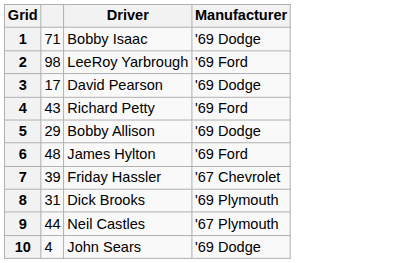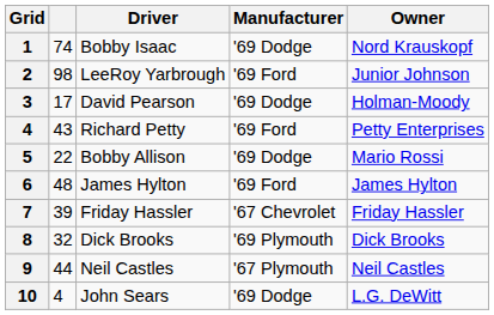 <table class="wikitable">
 <tr>
 <th>Grid</th>
 <th></th>
 <th>Driver</th>
 <th>Manufacturer</th>
+<th>Owner</th>
 </tr>
 <tr>
 <th>1</th>
-<td>71</td>
+<td>74</td>
 <td>Bobby Isaac</td>
 <td>'69 Dodge</td>
+<td><a href='#'>Nord Krauskopf</a></td>
 </tr>
 <tr>
 <th>2</th>
 <td>98</td>
 <td>LeeRoy Yarbrough</td>
 <td>'69 Ford</td>
+<td><a href='#'>Junior Johnson</a></td>
 </tr>
 <tr>
 <th>3</th>
 <td>17</td>
 <td>David Pearson</td>
 <td>'69 Dodge</td>
+<td><a href='#'>Holman-Moody</a></td>
 </tr>
 <tr>
 <th>4</th>
 <td>43</td>
 <td>Richard Petty</td>
 <td>'69 Ford</td>
+<td><a href='#'>Petty Enterprises</a></td>
 </tr>
 <tr>
 <th>5</th>
-<td>29</td>
+<td>22</td>
 <td>Bobby Allison</td>
 <td>'69 Dodge</td>
+<td><a href='#'>Mario Rossi</a></td>
 </tr>
 <tr>
 <th>6</th>
 <td>48</td>
 <td>James Hylton</td>
 <td>'69 Ford</td>
+<td><a href='#'>James Hylton</a></td>
 </tr>
 <tr>
 <th>7</th>
 <td>39</td>
 <td>Friday Hassler</td>
 <td>'67 Chevrolet</td>
+<td><a href='#'>Friday Hassler</a></td>
 </tr>
 <tr>
 <th>8</th>
-<td>31</td>
+<td>32</td>
 <td>Dick Brooks</td>
 <td>'69 Plymouth</td>
+<td><a href='#'>Dick Brooks</a></td>
 </tr>
 <tr>
 <th>9</th>
 <td>44</td>
 <td>Neil Castles</td>
 <td>'67 Plymouth</td>
+<td><a href='#'>Neil Castles</a></td>
 </tr>
 <tr>
 <th>10</th>
 <td>4</td>
 <td>John Sears</td>
 <td>'69 Dodge</td>
+<td><a href='#'>L.G. DeWitt</a></td>
 </tr>
 </table>
